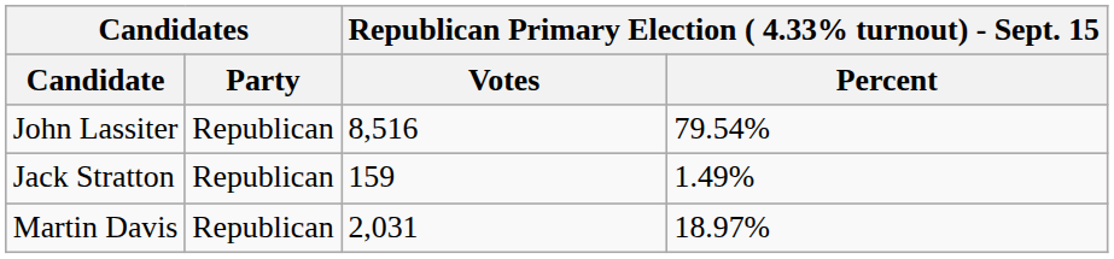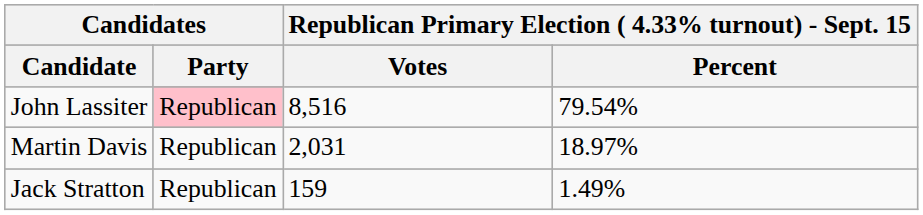 <table class=wikitable>
 <tr>
 <th colspan=2>Candidates</th>
 <th colspan=2>Republican Primary Election ( 4.33% turnout) - Sept. 15 </th>
 </tr>
 <tr>
 <th>Candidate</th>
 <th>Party</th>
 <th>Votes</th>
 <th>Percent</th>
 </tr>
 <tr>
 <td>John Lassiter</td>
-<td>Republican</td>
+<td style="background: pink;">Republican</td>
 <td>8,516</td>
 <td>79.54%</td>
+</tr>
+<tr>
+<td>Martin Davis</td>
+<td>Republican</td>
+<td>2,031</td>
+<td>18.97%</td>
 </tr>
 <tr>
 <td>Jack Stratton</td>
 <td>Republican</td>
 <td>159</td>
 <td>1.49%</td>
 </tr>
-<tr>
-<td>Martin Davis</td>
-<td>Republican</td>
-<td>2,031</td>
-<td>18.97%</td>
-</tr>
 </table>
